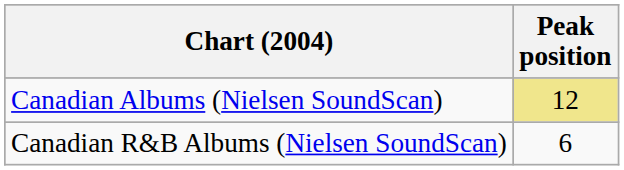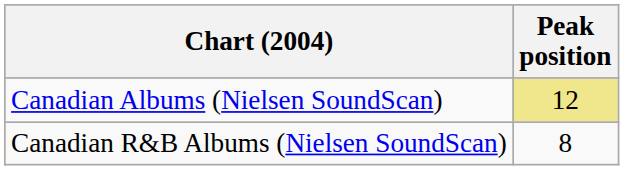 <table class="wikitable sortable plainrowheaders">
 <tr>
 <th>Chart (2004)</th>
 <th>Peak<br>position</th>
 </tr>
 <tr>
 <td><a href='#'>Canadian Albums</a> (<a href='#'>Nielsen SoundScan</a>)</td>
 <td align="center" style="background: khaki;">12</td>
 </tr>
 <tr>
 <td>Canadian R&B Albums (<a href='#'>Nielsen SoundScan</a>)</td>
-<td style="text-align:center;">6</td>
+<td style="text-align:center;">8</td>
 </tr>
 </table>
